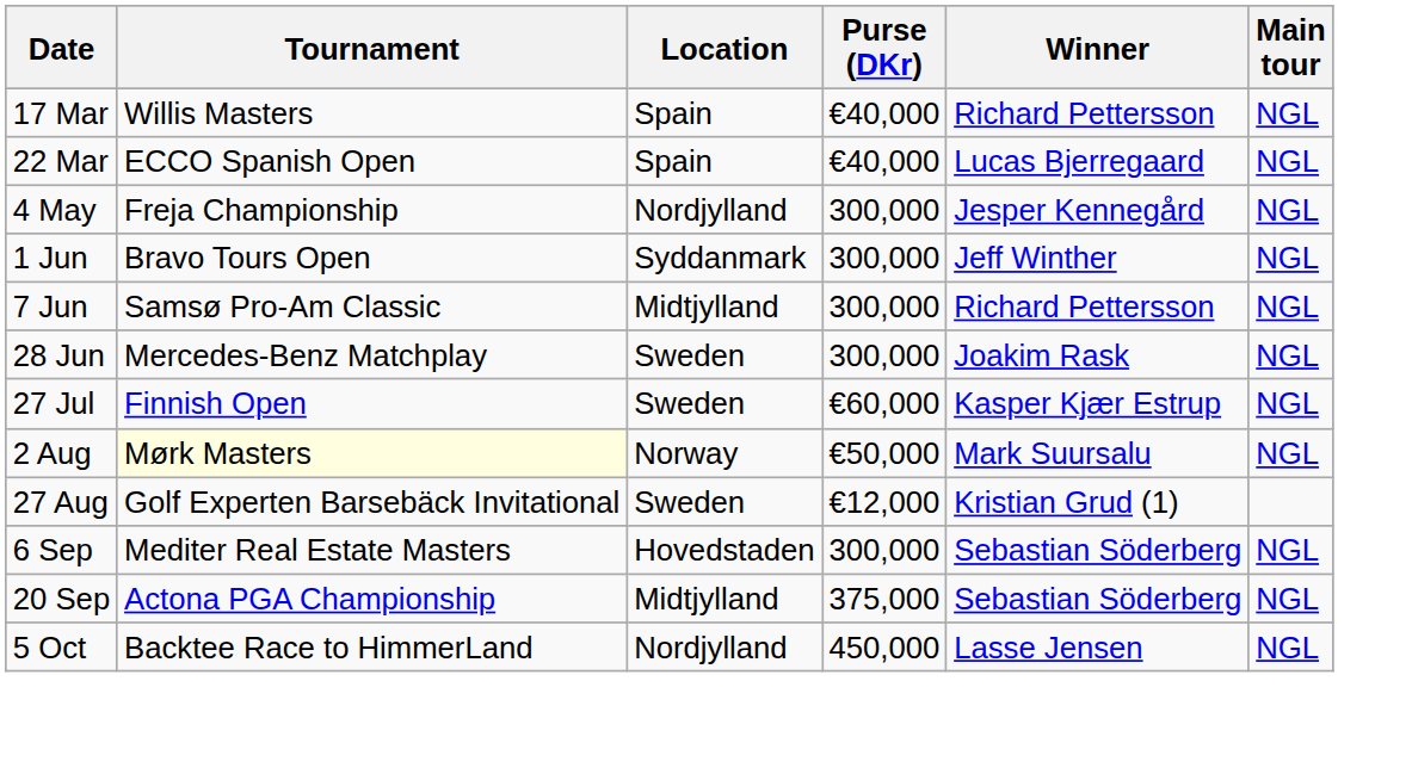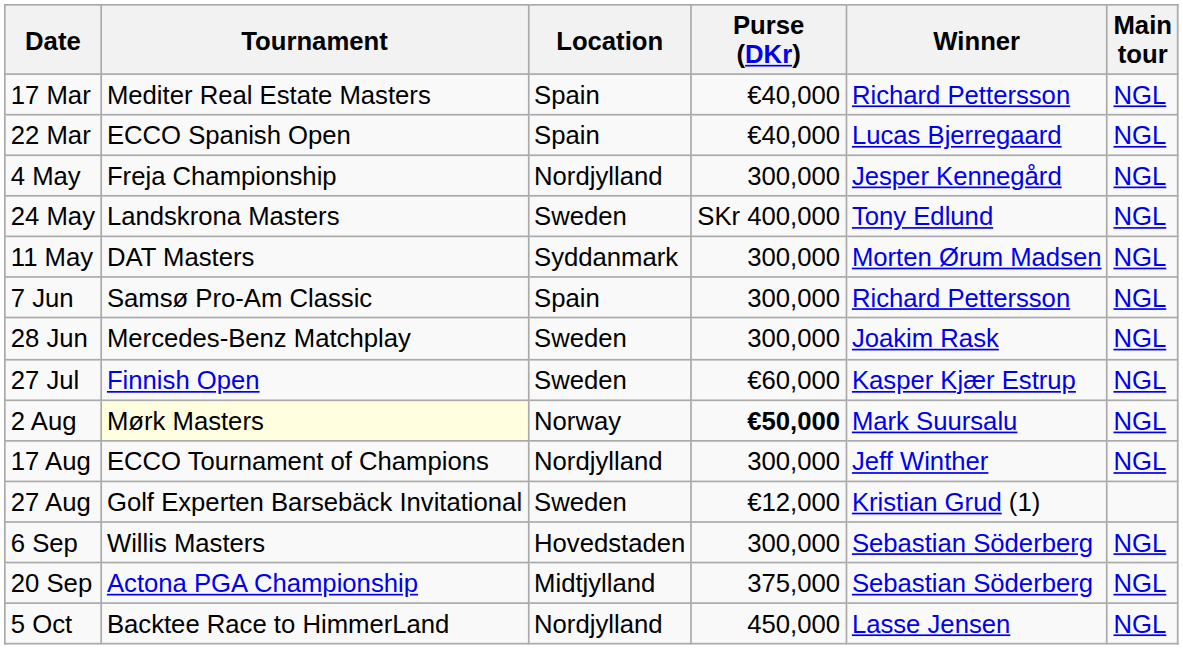 <table class="wikitable" style="font-size:95%;">
 <tr>
 <th>Date</th>
 <th>Tournament</th>
 <th>Location</th>
 <th>Purse<br>(<a href='#'>DKr</a>)</th>
 <th>Winner</th>
 <th>Main<br>tour</th>
 </tr>
 <tr>
 <td>17 Mar</td>
-<td>Willis Masters</td>
+<td>Mediter Real Estate Masters</td>
 <td>Spain</td>
 <td align=right>€40,000</td>
 <td> <a href='#'>Richard Pettersson</a></td>
 <td><a href='#'>NGL</a></td>
 </tr>
 <tr>
 <td>22 Mar</td>
 <td>ECCO Spanish Open</td>
 <td>Spain</td>
 <td align=right>€40,000</td>
 <td> <a href='#'>Lucas Bjerregaard</a></td>
 <td><a href='#'>NGL</a></td>
 </tr>
 <tr>
 <td>4 May</td>
 <td>Freja Championship</td>
 <td>Nordjylland</td>
 <td align=right>300,000</td>
 <td> <a href='#'>Jesper Kennegård</a></td>
 <td><a href='#'>NGL</a></td>
 </tr>
 <tr>
-<td>1 Jun</td>
-<td>Bravo Tours Open</td>
+<td>24 May</td>
+<td>Landskrona Masters</td>
+<td>Sweden</td>
+<td align=right>SKr 400,000</td>
+<td> <a href='#'>Tony Edlund</a></td>
+<td><a href='#'>NGL</a></td>
+</tr>
+<tr>
+<td>11 May</td>
+<td>DAT Masters</td>
 <td>Syddanmark</td>
 <td align=right>300,000</td>
-<td> <a href='#'>Jeff Winther</a></td>
+<td> <a href='#'>Morten Ørum Madsen</a></td>
 <td><a href='#'>NGL</a></td>
 </tr>
 <tr>
 <td>7 Jun</td>
 <td>Samsø Pro-Am Classic</td>
-<td>Midtjylland</td>
+<td>Spain</td>
 <td align=right>300,000</td>
 <td> <a href='#'>Richard Pettersson</a></td>
 <td><a href='#'>NGL</a></td>
 </tr>
 <tr>
 <td>28 Jun</td>
 <td>Mercedes-Benz Matchplay</td>
 <td>Sweden</td>
 <td align=right>300,000</td>
 <td> <a href='#'>Joakim Rask</a></td>
 <td><a href='#'>NGL</a></td>
 </tr>
 <tr>
 <td>27 Jul</td>
 <td><a href='#'>Finnish Open</a></td>
 <td>Sweden</td>
 <td align=right>€60,000</td>
 <td> <a href='#'>Kasper Kjær Estrup</a></td>
 <td><a href='#'>NGL</a></td>
 </tr>
 <tr>
 <td>2 Aug</td>
 <td style="background: lightyellow;">Mørk Masters</td>
 <td>Norway</td>
-<td align=right>€50,000</td>
+<td align=right><strong>€50,000</strong></td>
 <td> <a href='#'>Mark Suursalu</a></td>
+<td><a href='#'>NGL</a></td>
+</tr>
+<tr>
+<td>17 Aug</td>
+<td>ECCO Tournament of Champions</td>
+<td>Nordjylland</td>
+<td align=right>300,000</td>
+<td> <a href='#'>Jeff Winther</a></td>
 <td><a href='#'>NGL</a></td>
 </tr>
 <tr>
 <td>27 Aug</td>
 <td>Golf Experten Barsebäck Invitational</td>
 <td>Sweden</td>
 <td align=right>€12,000</td>
 <td> <a href='#'>Kristian Grud</a> (1)</td>
 <td></td>
 </tr>
 <tr>
 <td>6 Sep</td>
-<td>Mediter Real Estate Masters</td>
+<td>Willis Masters</td>
 <td>Hovedstaden</td>
 <td align=right>300,000</td>
 <td> <a href='#'>Sebastian Söderberg</a></td>
 <td><a href='#'>NGL</a></td>
 </tr>
 <tr>
 <td>20 Sep</td>
 <td><a href='#'>Actona PGA Championship</a></td>
 <td>Midtjylland</td>
 <td align=right>375,000</td>
 <td> <a href='#'>Sebastian Söderberg</a></td>
 <td><a href='#'>NGL</a></td>
 </tr>
 <tr>
 <td>5 Oct</td>
 <td>Backtee Race to HimmerLand</td>
 <td>Nordjylland</td>
 <td align=right>450,000</td>
 <td> <a href='#'>Lasse Jensen</a></td>
 <td><a href='#'>NGL</a></td>
 </tr>
 </table>
